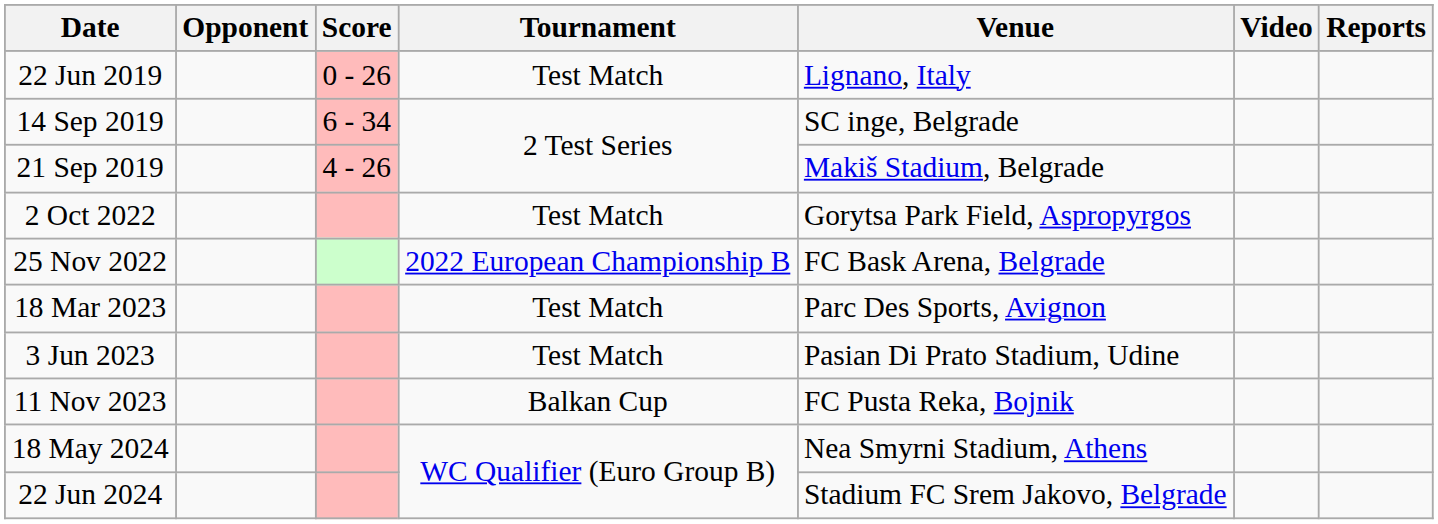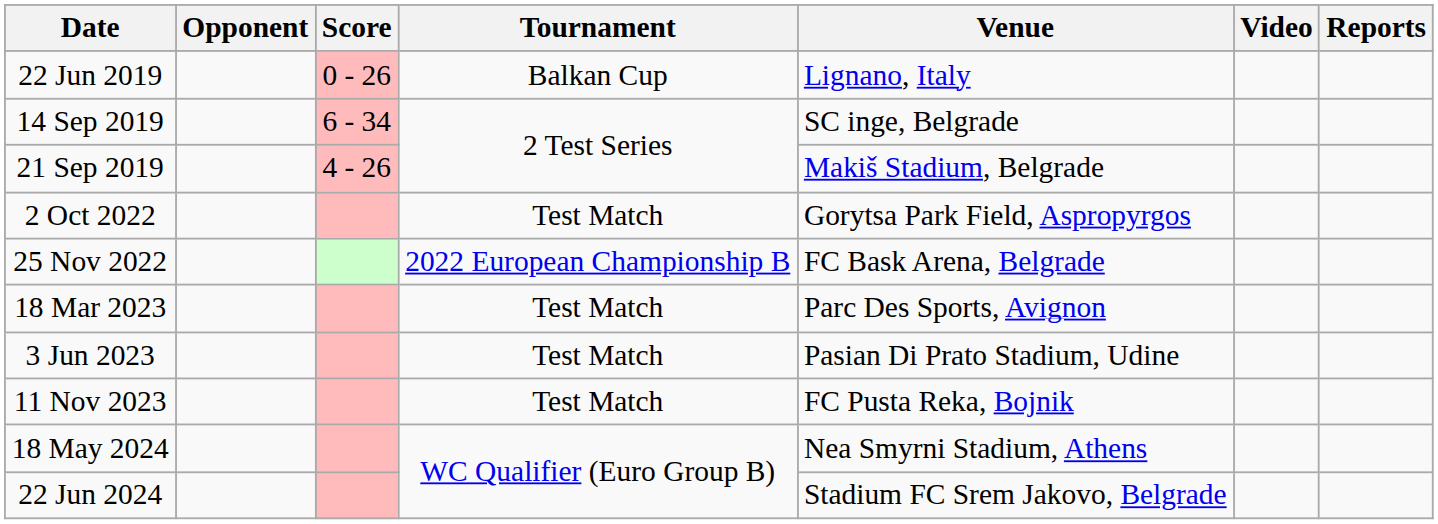 <table class=wikitable style="text-align:center;">
 <tr>
 <th>Date</th>
 <th>Opponent</th>
 <th>Score</th>
 <th>Tournament</th>
 <th>Venue</th>
 <th>Video</th>
 <th>Reports</th>
 </tr>
 <tr>
 <td>22 Jun 2019</td>
 <td align=left></td>
 <td bgcolor="#FFBBBB">0 - 26</td>
-<td>Test Match</td>
+<td>Balkan Cup</td>
 <td align=left> <a href='#'>Lignano</a>, <a href='#'>Italy</a></td>
 <td align=center></td>
 <td></td>
 </tr>
 <tr>
 <td>14 Sep 2019</td>
 <td align=left></td>
 <td bgcolor="#FFBBBB">6 - 34</td>
 <td rowspan=2>2 Test Series</td>
 <td align=left> SC inge, Belgrade</td>
 <td align=center></td>
 <td></td>
 </tr>
 <tr>
 <td>21 Sep 2019</td>
 <td align=left></td>
 <td bgcolor="#FFBBBB">4 - 26</td>
 <td align=left> <a href='#'>Makiš Stadium</a>, Belgrade</td>
 <td align=center></td>
 <td></td>
 </tr>
 <tr>
 <td>2 Oct 2022</td>
 <td align=left></td>
 <td bgcolor="#FFBBBB"></td>
 <td>Test Match</td>
 <td align=left> Gorytsa Park Field, <a href='#'>Aspropyrgos</a></td>
 <td align=center></td>
 <td align=center></td>
 </tr>
 <tr>
 <td>25 Nov 2022</td>
 <td align=left></td>
 <td bgcolor="#CCFFCC"></td>
 <td><a href='#'>2022 European Championship B</a></td>
 <td align=left> FC Bask Arena, <a href='#'>Belgrade</a></td>
 <td align=center></td>
 <td align=center></td>
 </tr>
 <tr>
 <td>18 Mar 2023</td>
 <td align=left></td>
 <td bgcolor="#FFBBBB"></td>
 <td>Test Match</td>
 <td align=left> Parc Des Sports, <a href='#'>Avignon</a></td>
 <td align=center></td>
 <td align=center></td>
 </tr>
 <tr>
 <td>3 Jun 2023</td>
 <td align=left></td>
 <td bgcolor="#FFBBBB"></td>
 <td>Test Match</td>
 <td align=left> Pasian Di Prato Stadium, Udine</td>
 <td align=center></td>
 <td align=center></td>
 </tr>
 <tr>
 <td>11 Nov 2023</td>
 <td align=left></td>
 <td bgcolor="#FFBBBB"></td>
-<td>Balkan Cup</td>
+<td>Test Match</td>
 <td align=left> FC Pusta Reka, <a href='#'>Bojnik</a></td>
 <td align=center></td>
 <td align=center></td>
 </tr>
 <tr>
 <td>18 May 2024</td>
 <td align=left></td>
 <td bgcolor="#FFBBBB"></td>
 <td rowspan=2><a href='#'>WC Qualifier</a> (Euro Group B)</td>
 <td align=left> Nea Smyrni Stadium, <a href='#'>Athens</a></td>
 <td align=center></td>
 <td align=center></td>
 </tr>
 <tr>
 <td>22 Jun 2024</td>
 <td align=left></td>
 <td bgcolor="#FFBBBB"></td>
 <td align=left> Stadium FC Srem Jakovo, <a href='#'>Belgrade</a></td>
 <td align=center></td>
 <td align=center></td>
 </tr>
 </table>
